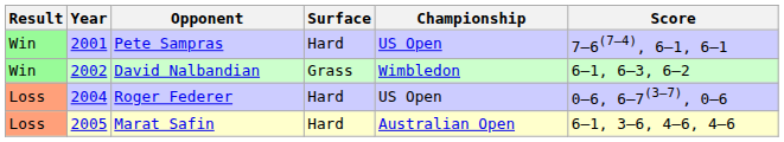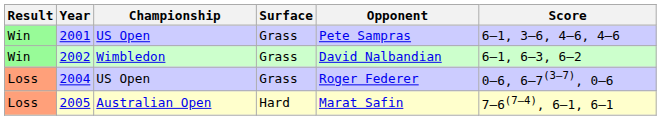 <table class="sortable wikitable">
 <tr>
 <th>Result</th>
 <th>Year</th>
+<th width=160>Championship</th>
+<th>Surface</th>
 <th width=160>Opponent</th>
-<th>Surface</th>
-<th width=160>Championship</th>
 <th width=175 class="unsortable">Score</th>
 </tr>
 <tr bgcolor=CCCCFF>
 <td bgcolor=98FB98>Win</td>
 <td><a href='#'>2001</a></td>
+<td><a href='#'>US Open</a></td>
+<td>Grass</td>
 <td> <a href='#'>Pete Sampras</a></td>
-<td>Hard</td>
-<td><a href='#'>US Open</a></td>
-<td>7–6<sup>(7–4)</sup>, 6–1, 6–1</td>
+<td>6–1, 3–6, 4–6, 4–6</td>
 </tr>
 <tr bgcolor=CCFFCC>
 <td bgcolor=98FB98>Win</td>
 <td><a href='#'>2002</a></td>
+<td><a href='#'>Wimbledon</a></td>
+<td>Grass</td>
 <td> <a href='#'>David Nalbandian</a></td>
-<td>Grass</td>
-<td><a href='#'>Wimbledon</a></td>
 <td>6–1, 6–3, 6–2</td>
 </tr>
 <tr bgcolor=CCCCFF>
 <td bgcolor=FFA07A>Loss</td>
 <td><a href='#'>2004</a></td>
+<td>US Open</td>
+<td>Grass</td>
 <td> <a href='#'>Roger Federer</a></td>
-<td>Hard</td>
-<td>US Open</td>
 <td>0–6, 6–7<sup>(3–7)</sup>, 0–6</td>
 </tr>
 <tr bgcolor=FFFFCC>
 <td bgcolor=FFA07A>Loss</td>
 <td><a href='#'>2005</a></td>
+<td><a href='#'>Australian Open</a></td>
+<td>Hard</td>
 <td> <a href='#'>Marat Safin</a></td>
-<td>Hard</td>
-<td><a href='#'>Australian Open</a></td>
-<td>6–1, 3–6, 4–6, 4–6</td>
+<td>7–6<sup>(7–4)</sup>, 6–1, 6–1</td>
 </tr>
 </table>
